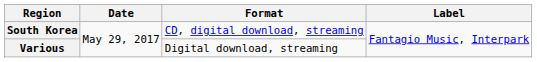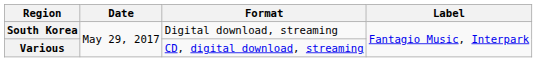 <table class="wikitable plainrowheaders">
 <tr>
 <th scope="col">Region</th>
 <th>Date</th>
 <th>Format</th>
 <th>Label</th>
 </tr>
 <tr>
 <th scope="row">South Korea</th>
 <td rowspan="2">May 29, 2017</td>
-<td><a href='#'>CD</a>, <a href='#'>digital download</a>, <a href='#'>streaming</a></td>
+<td>Digital download, streaming</td>
 <td rowspan="2"><a href='#'>Fantagio Music</a>, <a href='#'>Interpark</a></td>
 </tr>
 <tr>
 <th scope="row">Various</th>
-<td>Digital download, streaming</td>
+<td><a href='#'>CD</a>, <a href='#'>digital download</a>, <a href='#'>streaming</a></td>
 </tr>
 </table>
